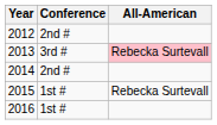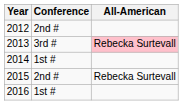 <table class="wikitable">
 <tr>
 <th>Year</th>
 <th>Conference</th>
 <th>All-American</th>
 </tr>
 <tr>
 <td>2012</td>
 <td>2nd #</td>
 <td></td>
 </tr>
 <tr>
 <td>2013</td>
 <td>3rd #</td>
 <td style="background: pink;">Rebecka Surtevall</td>
 </tr>
 <tr>
 <td>2014</td>
-<td>2nd #</td>
+<td>1st #</td>
 <td></td>
 </tr>
 <tr>
 <td>2015</td>
-<td>1st #</td>
+<td>2nd #</td>
 <td>Rebecka Surtevall</td>
 </tr>
 <tr>
 <td>2016</td>
 <td>1st #</td>
 <td></td>
 </tr>
 </table>
